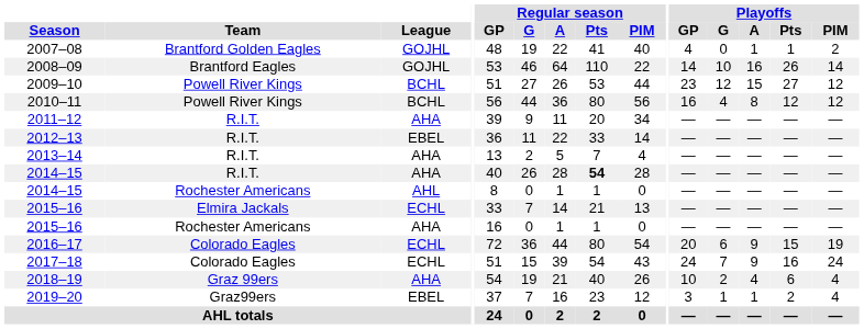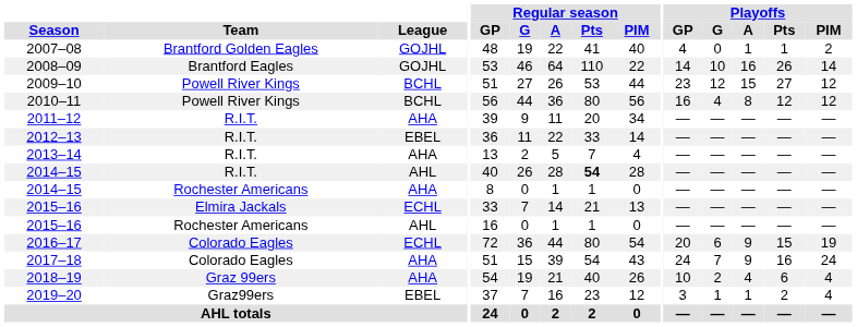 <table border="0" cellpadding="1" cellspacing="0" style="text-align:center; width:60em">
 <tr bgcolor="#e0e0e0">
 <th colspan="3" bgcolor="#ffffff"></th>
 <th rowspan="99" bgcolor="#ffffff"></th>
 <th colspan="5"><a href='#'>Regular season</a></th>
 <th rowspan="99" bgcolor="#ffffff"></th>
 <th colspan="5"><a href='#'>Playoffs</a></th>
 </tr>
 <tr bgcolor="#e0e0e0">
 <th><a href='#'>Season</a></th>
 <th>Team</th>
 <th>League</th>
 <th>GP</th>
 <th><a href='#'>G</a></th>
 <th><a href='#'>A</a></th>
 <th><a href='#'>Pts</a></th>
 <th><a href='#'>PIM</a></th>
 <th>GP</th>
 <th>G</th>
 <th>A</th>
 <th>Pts</th>
 <th>PIM</th>
 </tr>
 <tr>
 <td>2007–08</td>
 <td><a href='#'>Brantford Golden Eagles</a></td>
 <td><a href='#'>GOJHL</a></td>
 <td>48</td>
 <td>19</td>
 <td>22</td>
 <td>41</td>
 <td>40</td>
 <td>4</td>
 <td>0</td>
 <td>1</td>
 <td>1</td>
 <td>2</td>
 </tr>
 <tr bgcolor="#f0f0f0">
 <td>2008–09</td>
 <td>Brantford Eagles</td>
 <td>GOJHL</td>
 <td>53</td>
 <td>46</td>
 <td>64</td>
 <td>110</td>
 <td>22</td>
 <td>14</td>
 <td>10</td>
 <td>16</td>
 <td>26</td>
 <td>14</td>
 </tr>
 <tr>
 <td>2009–10</td>
 <td><a href='#'>Powell River Kings</a></td>
 <td><a href='#'>BCHL</a></td>
 <td>51</td>
 <td>27</td>
 <td>26</td>
 <td>53</td>
 <td>44</td>
 <td>23</td>
 <td>12</td>
 <td>15</td>
 <td>27</td>
 <td>12</td>
 </tr>
 <tr bgcolor="#f0f0f0">
 <td>2010–11</td>
 <td>Powell River Kings</td>
 <td>BCHL</td>
 <td>56</td>
 <td>44</td>
 <td>36</td>
 <td>80</td>
 <td>56</td>
 <td>16</td>
 <td>4</td>
 <td>8</td>
 <td>12</td>
 <td>12</td>
 </tr>
 <tr>
 <td><a href='#'>2011–12</a></td>
 <td><a href='#'>R.I.T.</a></td>
 <td><a href='#'>AHA</a></td>
 <td>39</td>
 <td>9</td>
 <td>11</td>
 <td>20</td>
 <td>34</td>
 <td>—</td>
 <td>—</td>
 <td>—</td>
 <td>—</td>
 <td>—</td>
 </tr>
 <tr bgcolor="#f0f0f0">
 <td><a href='#'>2012–13</a></td>
 <td>R.I.T.</td>
 <td>EBEL</td>
 <td>36</td>
 <td>11</td>
 <td>22</td>
 <td>33</td>
 <td>14</td>
 <td>—</td>
 <td>—</td>
 <td>—</td>
 <td>—</td>
 <td>—</td>
 </tr>
 <tr>
 <td><a href='#'>2013–14</a></td>
 <td>R.I.T.</td>
 <td>AHA</td>
 <td>13</td>
 <td>2</td>
 <td>5</td>
 <td>7</td>
 <td>4</td>
 <td>—</td>
 <td>—</td>
 <td>—</td>
 <td>—</td>
 <td>—</td>
 </tr>
 <tr bgcolor="#f0f0f0">
 <td><a href='#'>2014–15</a></td>
 <td>R.I.T.</td>
-<td>AHA</td>
+<td>AHL</td>
 <td>40</td>
 <td>26</td>
 <td>28</td>
 <td><strong>54</strong></td>
 <td>28</td>
 <td>—</td>
 <td>—</td>
 <td>—</td>
 <td>—</td>
 <td>—</td>
 </tr>
 <tr>
 <td><a href='#'>2014–15</a></td>
 <td><a href='#'>Rochester Americans</a></td>
-<td><a href='#'>AHL</a></td>
+<td><a href='#'>AHA</a></td>
 <td>8</td>
 <td>0</td>
 <td>1</td>
 <td>1</td>
 <td>0</td>
 <td>—</td>
 <td>—</td>
 <td>—</td>
 <td>—</td>
 <td>—</td>
 </tr>
 <tr bgcolor="#f0f0f0">
 <td><a href='#'>2015–16</a></td>
 <td><a href='#'>Elmira Jackals</a></td>
 <td><a href='#'>ECHL</a></td>
 <td>33</td>
 <td>7</td>
 <td>14</td>
 <td>21</td>
 <td>13</td>
 <td>—</td>
 <td>—</td>
 <td>—</td>
 <td>—</td>
 <td>—</td>
 </tr>
 <tr>
 <td><a href='#'>2015–16</a></td>
 <td>Rochester Americans</td>
-<td>AHA</td>
+<td>AHL</td>
 <td>16</td>
 <td>0</td>
 <td>1</td>
 <td>1</td>
 <td>0</td>
 <td>—</td>
 <td>—</td>
 <td>—</td>
 <td>—</td>
 <td>—</td>
 </tr>
 <tr bgcolor="#f0f0f0">
 <td><a href='#'>2016–17</a></td>
 <td><a href='#'>Colorado Eagles</a></td>
 <td><a href='#'>ECHL</a></td>
 <td>72</td>
 <td>36</td>
 <td>44</td>
 <td>80</td>
 <td>54</td>
 <td>20</td>
 <td>6</td>
 <td>9</td>
 <td>15</td>
 <td>19</td>
 </tr>
 <tr>
 <td><a href='#'>2017–18</a></td>
 <td>Colorado Eagles</td>
-<td>ECHL</td>
+<td><a href='#'>AHA</a></td>
 <td>51</td>
 <td>15</td>
 <td>39</td>
 <td>54</td>
 <td>43</td>
 <td>24</td>
 <td>7</td>
 <td>9</td>
 <td>16</td>
 <td>24</td>
 </tr>
 <tr bgcolor="#f0f0f0">
 <td><a href='#'>2018–19</a></td>
 <td><a href='#'>Graz 99ers</a></td>
 <td><a href='#'>AHA</a></td>
 <td>54</td>
 <td>19</td>
 <td>21</td>
 <td>40</td>
 <td>26</td>
 <td>10</td>
 <td>2</td>
 <td>4</td>
 <td>6</td>
 <td>4</td>
 </tr>
 <tr>
 <td><a href='#'>2019–20</a></td>
 <td>Graz99ers</td>
 <td>EBEL</td>
 <td>37</td>
 <td>7</td>
 <td>16</td>
 <td>23</td>
 <td>12</td>
 <td>3</td>
 <td>1</td>
 <td>1</td>
 <td>2</td>
 <td>4</td>
 </tr>
 <tr bgcolor="#e0e0e0">
 <th colspan="3">AHL totals</th>
 <th>24</th>
 <th>0</th>
 <th>2</th>
 <th>2</th>
 <th>0</th>
 <th>—</th>
 <th>—</th>
 <th>—</th>
 <th>—</th>
 <th>—</th>
 </tr>
 </table>
